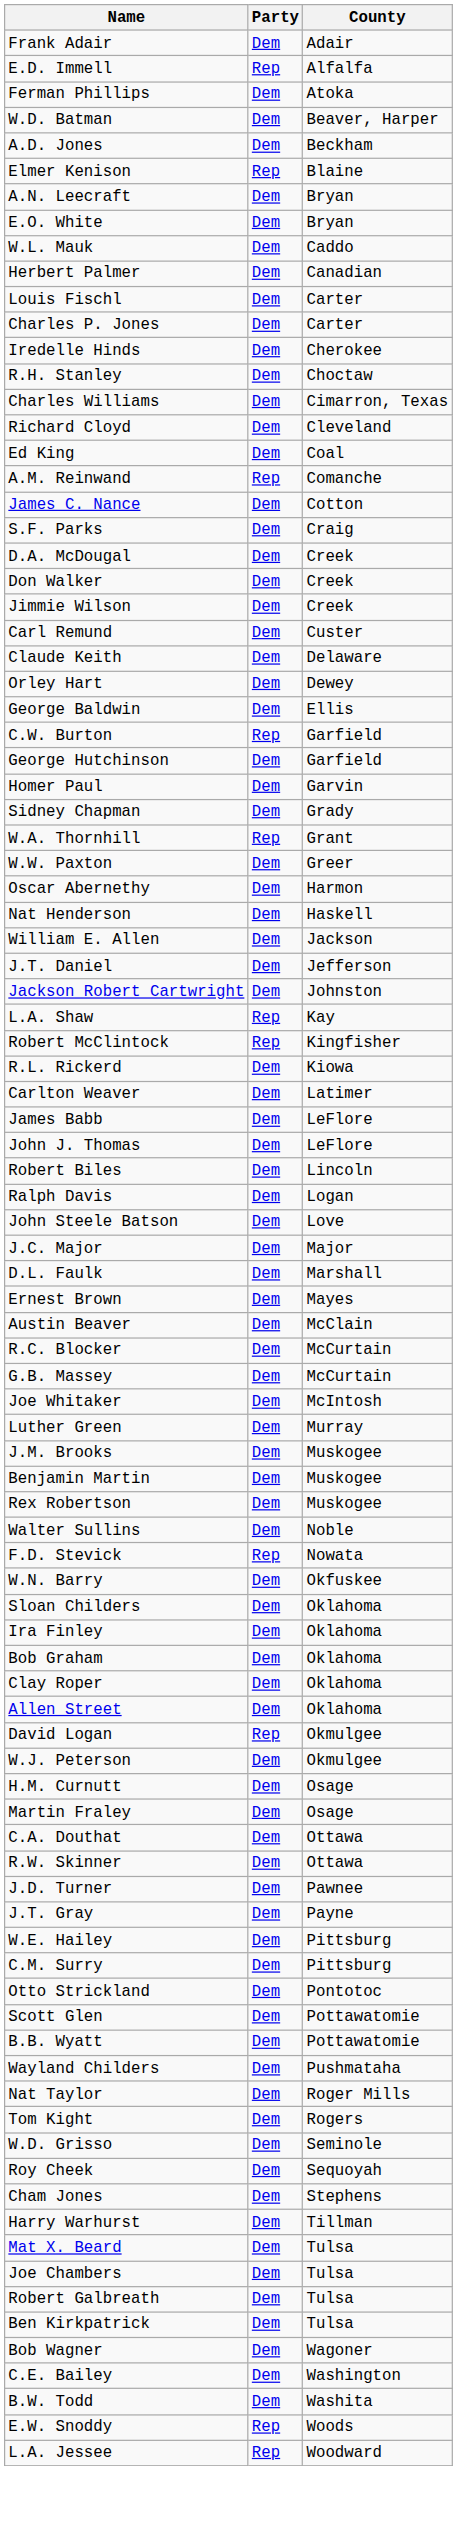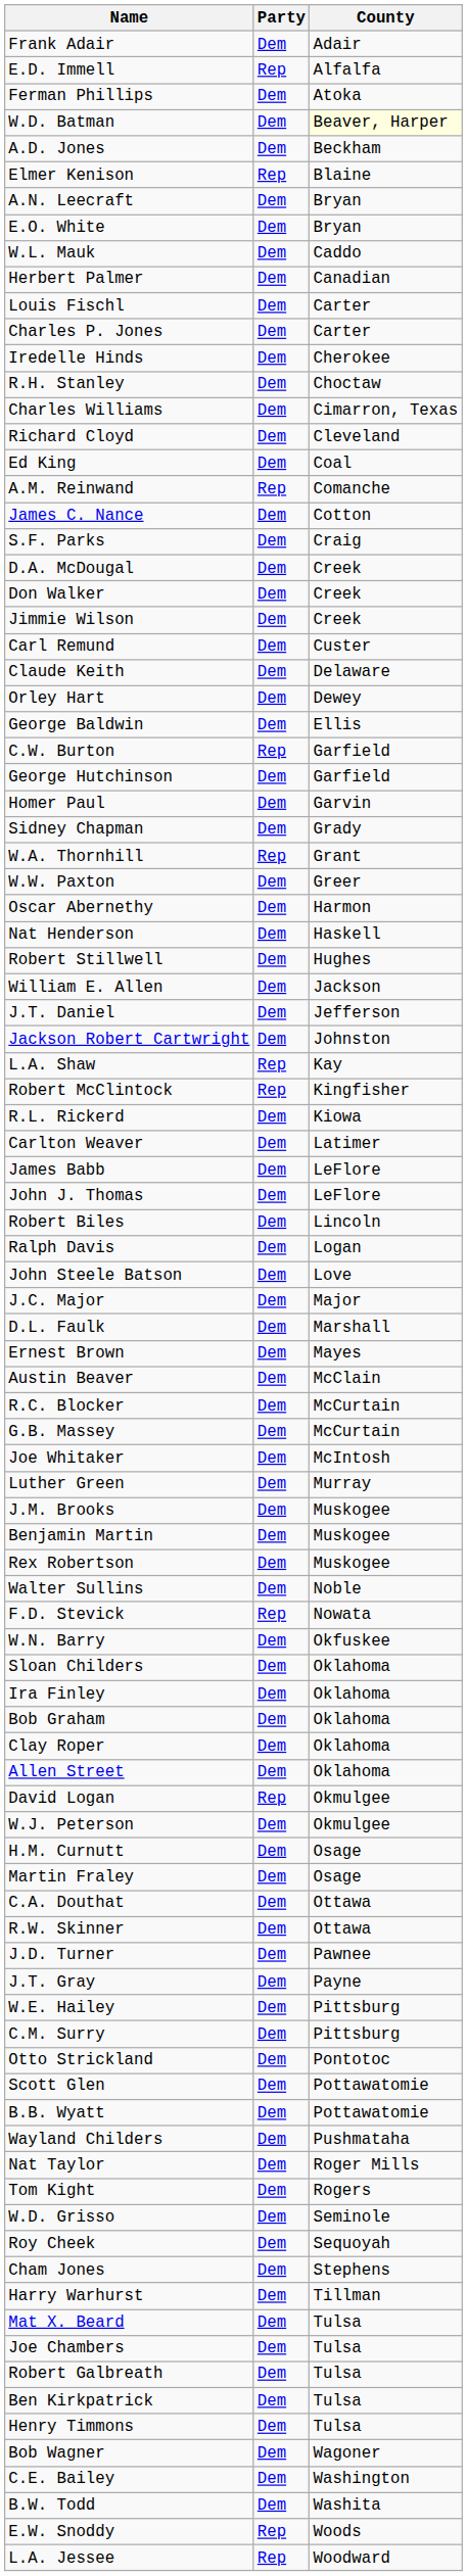 <table class="wikitable sortable">
 <tr>
 <th>Name</th>
 <th>Party</th>
 <th>County</th>
 </tr>
 <tr>
 <td>Frank Adair</td>
 <td><a href='#'>Dem</a></td>
 <td>Adair</td>
 </tr>
 <tr>
 <td>E.D. Immell</td>
 <td><a href='#'>Rep</a></td>
 <td>Alfalfa</td>
 </tr>
 <tr>
 <td>Ferman Phillips</td>
 <td><a href='#'>Dem</a></td>
 <td>Atoka</td>
 </tr>
 <tr>
 <td>W.D. Batman</td>
 <td><a href='#'>Dem</a></td>
-<td>Beaver, Harper</td>
+<td style="background: lightyellow;">Beaver, Harper</td>
 </tr>
 <tr>
 <td>A.D. Jones</td>
 <td><a href='#'>Dem</a></td>
 <td>Beckham</td>
 </tr>
 <tr>
 <td>Elmer Kenison</td>
 <td><a href='#'>Rep</a></td>
 <td>Blaine</td>
 </tr>
 <tr>
 <td>A.N. Leecraft</td>
 <td><a href='#'>Dem</a></td>
 <td>Bryan</td>
 </tr>
 <tr>
 <td>E.O. White</td>
 <td><a href='#'>Dem</a></td>
 <td>Bryan</td>
 </tr>
 <tr>
 <td>W.L. Mauk</td>
 <td><a href='#'>Dem</a></td>
 <td>Caddo</td>
 </tr>
 <tr>
 <td>Herbert Palmer</td>
 <td><a href='#'>Dem</a></td>
 <td>Canadian</td>
 </tr>
 <tr>
 <td>Louis Fischl</td>
 <td><a href='#'>Dem</a></td>
 <td>Carter</td>
 </tr>
 <tr>
 <td>Charles P. Jones</td>
 <td><a href='#'>Dem</a></td>
 <td>Carter</td>
 </tr>
 <tr>
 <td>Iredelle Hinds</td>
 <td><a href='#'>Dem</a></td>
 <td>Cherokee</td>
 </tr>
 <tr>
 <td>R.H. Stanley</td>
 <td><a href='#'>Dem</a></td>
 <td>Choctaw</td>
 </tr>
 <tr>
 <td>Charles Williams</td>
 <td><a href='#'>Dem</a></td>
 <td>Cimarron, Texas</td>
 </tr>
 <tr>
 <td>Richard Cloyd</td>
 <td><a href='#'>Dem</a></td>
 <td>Cleveland</td>
 </tr>
 <tr>
 <td>Ed King</td>
 <td><a href='#'>Dem</a></td>
 <td>Coal</td>
 </tr>
 <tr>
 <td>A.M. Reinwand</td>
 <td><a href='#'>Rep</a></td>
 <td>Comanche</td>
 </tr>
 <tr>
 <td><a href='#'>James C. Nance</a></td>
 <td><a href='#'>Dem</a></td>
 <td>Cotton</td>
 </tr>
 <tr>
 <td>S.F. Parks</td>
 <td><a href='#'>Dem</a></td>
 <td>Craig</td>
 </tr>
 <tr>
 <td>D.A. McDougal</td>
 <td><a href='#'>Dem</a></td>
 <td>Creek</td>
 </tr>
 <tr>
 <td>Don Walker</td>
 <td><a href='#'>Dem</a></td>
 <td>Creek</td>
 </tr>
 <tr>
 <td>Jimmie Wilson</td>
 <td><a href='#'>Dem</a></td>
 <td>Creek</td>
 </tr>
 <tr>
 <td>Carl Remund</td>
 <td><a href='#'>Dem</a></td>
 <td>Custer</td>
 </tr>
 <tr>
 <td>Claude Keith</td>
 <td><a href='#'>Dem</a></td>
 <td>Delaware</td>
 </tr>
 <tr>
 <td>Orley Hart</td>
 <td><a href='#'>Dem</a></td>
 <td>Dewey</td>
 </tr>
 <tr>
 <td>George Baldwin</td>
 <td><a href='#'>Dem</a></td>
 <td>Ellis</td>
 </tr>
 <tr>
 <td>C.W. Burton</td>
 <td><a href='#'>Rep</a></td>
 <td>Garfield</td>
 </tr>
 <tr>
 <td>George Hutchinson</td>
 <td><a href='#'>Dem</a></td>
 <td>Garfield</td>
 </tr>
 <tr>
 <td>Homer Paul</td>
 <td><a href='#'>Dem</a></td>
 <td>Garvin</td>
 </tr>
 <tr>
 <td>Sidney Chapman</td>
 <td><a href='#'>Dem</a></td>
 <td>Grady</td>
 </tr>
 <tr>
 <td>W.A. Thornhill</td>
 <td><a href='#'>Rep</a></td>
 <td>Grant</td>
 </tr>
 <tr>
 <td>W.W. Paxton</td>
 <td><a href='#'>Dem</a></td>
 <td>Greer</td>
 </tr>
 <tr>
 <td>Oscar Abernethy</td>
 <td><a href='#'>Dem</a></td>
 <td>Harmon</td>
 </tr>
 <tr>
 <td>Nat Henderson</td>
 <td><a href='#'>Dem</a></td>
 <td>Haskell</td>
+</tr>
+<tr>
+<td>Robert Stillwell</td>
+<td><a href='#'>Dem</a></td>
+<td>Hughes</td>
 </tr>
 <tr>
 <td>William E. Allen</td>
 <td><a href='#'>Dem</a></td>
 <td>Jackson</td>
 </tr>
 <tr>
 <td>J.T. Daniel</td>
 <td><a href='#'>Dem</a></td>
 <td>Jefferson</td>
 </tr>
 <tr>
 <td><a href='#'>Jackson Robert Cartwright</a></td>
 <td><a href='#'>Dem</a></td>
 <td>Johnston</td>
 </tr>
 <tr>
 <td>L.A. Shaw</td>
 <td><a href='#'>Rep</a></td>
 <td>Kay</td>
 </tr>
 <tr>
 <td>Robert McClintock</td>
 <td><a href='#'>Rep</a></td>
 <td>Kingfisher</td>
 </tr>
 <tr>
 <td>R.L. Rickerd</td>
 <td><a href='#'>Dem</a></td>
 <td>Kiowa</td>
 </tr>
 <tr>
 <td>Carlton Weaver</td>
 <td><a href='#'>Dem</a></td>
 <td>Latimer</td>
 </tr>
 <tr>
 <td>James Babb</td>
 <td><a href='#'>Dem</a></td>
 <td>LeFlore</td>
 </tr>
 <tr>
 <td>John J. Thomas</td>
 <td><a href='#'>Dem</a></td>
 <td>LeFlore</td>
 </tr>
 <tr>
 <td>Robert Biles</td>
 <td><a href='#'>Dem</a></td>
 <td>Lincoln</td>
 </tr>
 <tr>
 <td>Ralph Davis</td>
 <td><a href='#'>Dem</a></td>
 <td>Logan</td>
 </tr>
 <tr>
 <td>John Steele Batson</td>
 <td><a href='#'>Dem</a></td>
 <td>Love</td>
 </tr>
 <tr>
 <td>J.C. Major</td>
 <td><a href='#'>Dem</a></td>
 <td>Major</td>
 </tr>
 <tr>
 <td>D.L. Faulk</td>
 <td><a href='#'>Dem</a></td>
 <td>Marshall</td>
 </tr>
 <tr>
 <td>Ernest Brown</td>
 <td><a href='#'>Dem</a></td>
 <td>Mayes</td>
 </tr>
 <tr>
 <td>Austin Beaver</td>
 <td><a href='#'>Dem</a></td>
 <td>McClain</td>
 </tr>
 <tr>
 <td>R.C. Blocker</td>
 <td><a href='#'>Dem</a></td>
 <td>McCurtain</td>
 </tr>
 <tr>
 <td>G.B. Massey</td>
 <td><a href='#'>Dem</a></td>
 <td>McCurtain</td>
 </tr>
 <tr>
 <td>Joe Whitaker</td>
 <td><a href='#'>Dem</a></td>
 <td>McIntosh</td>
 </tr>
 <tr>
 <td>Luther Green</td>
 <td><a href='#'>Dem</a></td>
 <td>Murray</td>
 </tr>
 <tr>
 <td>J.M. Brooks</td>
 <td><a href='#'>Dem</a></td>
 <td>Muskogee</td>
 </tr>
 <tr>
 <td>Benjamin Martin</td>
 <td><a href='#'>Dem</a></td>
 <td>Muskogee</td>
 </tr>
 <tr>
 <td>Rex Robertson</td>
 <td><a href='#'>Dem</a></td>
 <td>Muskogee</td>
 </tr>
 <tr>
 <td>Walter Sullins</td>
 <td><a href='#'>Dem</a></td>
 <td>Noble</td>
 </tr>
 <tr>
 <td>F.D. Stevick</td>
 <td><a href='#'>Rep</a></td>
 <td>Nowata</td>
 </tr>
 <tr>
 <td>W.N. Barry</td>
 <td><a href='#'>Dem</a></td>
 <td>Okfuskee</td>
 </tr>
 <tr>
 <td>Sloan Childers</td>
 <td><a href='#'>Dem</a></td>
 <td>Oklahoma</td>
 </tr>
 <tr>
 <td>Ira Finley</td>
 <td><a href='#'>Dem</a></td>
 <td>Oklahoma</td>
 </tr>
 <tr>
 <td>Bob Graham</td>
 <td><a href='#'>Dem</a></td>
 <td>Oklahoma</td>
 </tr>
 <tr>
 <td>Clay Roper</td>
 <td><a href='#'>Dem</a></td>
 <td>Oklahoma</td>
 </tr>
 <tr>
 <td><a href='#'>Allen Street</a></td>
 <td><a href='#'>Dem</a></td>
 <td>Oklahoma</td>
 </tr>
 <tr>
 <td>David Logan</td>
 <td><a href='#'>Rep</a></td>
 <td>Okmulgee</td>
 </tr>
 <tr>
 <td>W.J. Peterson</td>
 <td><a href='#'>Dem</a></td>
 <td>Okmulgee</td>
 </tr>
 <tr>
 <td>H.M. Curnutt</td>
 <td><a href='#'>Dem</a></td>
 <td>Osage</td>
 </tr>
 <tr>
 <td>Martin Fraley</td>
 <td><a href='#'>Dem</a></td>
 <td>Osage</td>
 </tr>
 <tr>
 <td>C.A. Douthat</td>
 <td><a href='#'>Dem</a></td>
 <td>Ottawa</td>
 </tr>
 <tr>
 <td>R.W. Skinner</td>
 <td><a href='#'>Dem</a></td>
 <td>Ottawa</td>
 </tr>
 <tr>
 <td>J.D. Turner</td>
 <td><a href='#'>Dem</a></td>
 <td>Pawnee</td>
 </tr>
 <tr>
 <td>J.T. Gray</td>
 <td><a href='#'>Dem</a></td>
 <td>Payne</td>
 </tr>
 <tr>
 <td>W.E. Hailey</td>
 <td><a href='#'>Dem</a></td>
 <td>Pittsburg</td>
 </tr>
 <tr>
 <td>C.M. Surry</td>
 <td><a href='#'>Dem</a></td>
 <td>Pittsburg</td>
 </tr>
 <tr>
 <td>Otto Strickland</td>
 <td><a href='#'>Dem</a></td>
 <td>Pontotoc</td>
 </tr>
 <tr>
 <td>Scott Glen</td>
 <td><a href='#'>Dem</a></td>
 <td>Pottawatomie</td>
 </tr>
 <tr>
 <td>B.B. Wyatt</td>
 <td><a href='#'>Dem</a></td>
 <td>Pottawatomie</td>
 </tr>
 <tr>
 <td>Wayland Childers</td>
 <td><a href='#'>Dem</a></td>
 <td>Pushmataha</td>
 </tr>
 <tr>
 <td>Nat Taylor</td>
 <td><a href='#'>Dem</a></td>
 <td>Roger Mills</td>
 </tr>
 <tr>
 <td>Tom Kight</td>
 <td><a href='#'>Dem</a></td>
 <td>Rogers</td>
 </tr>
 <tr>
 <td>W.D. Grisso</td>
 <td><a href='#'>Dem</a></td>
 <td>Seminole</td>
 </tr>
 <tr>
 <td>Roy Cheek</td>
 <td><a href='#'>Dem</a></td>
 <td>Sequoyah</td>
 </tr>
 <tr>
 <td>Cham Jones</td>
 <td><a href='#'>Dem</a></td>
 <td>Stephens</td>
 </tr>
 <tr>
 <td>Harry Warhurst</td>
 <td><a href='#'>Dem</a></td>
 <td>Tillman</td>
 </tr>
 <tr>
 <td><a href='#'>Mat X. Beard</a></td>
 <td><a href='#'>Dem</a></td>
 <td>Tulsa</td>
 </tr>
 <tr>
 <td>Joe Chambers</td>
 <td><a href='#'>Dem</a></td>
 <td>Tulsa</td>
 </tr>
 <tr>
 <td>Robert Galbreath</td>
 <td><a href='#'>Dem</a></td>
 <td>Tulsa</td>
 </tr>
 <tr>
 <td>Ben Kirkpatrick</td>
 <td><a href='#'>Dem</a></td>
 <td>Tulsa</td>
 </tr>
 <tr>
+<td>Henry Timmons</td>
+<td><a href='#'>Dem</a></td>
+<td>Tulsa</td>
+</tr>
+<tr>
 <td>Bob Wagner</td>
 <td><a href='#'>Dem</a></td>
 <td>Wagoner</td>
 </tr>
 <tr>
 <td>C.E. Bailey</td>
 <td><a href='#'>Dem</a></td>
 <td>Washington</td>
 </tr>
 <tr>
 <td>B.W. Todd</td>
 <td><a href='#'>Dem</a></td>
 <td>Washita</td>
 </tr>
 <tr>
 <td>E.W. Snoddy</td>
 <td><a href='#'>Rep</a></td>
 <td>Woods</td>
 </tr>
 <tr>
 <td>L.A. Jessee</td>
 <td><a href='#'>Rep</a></td>
 <td>Woodward</td>
 </tr>
 </table>
